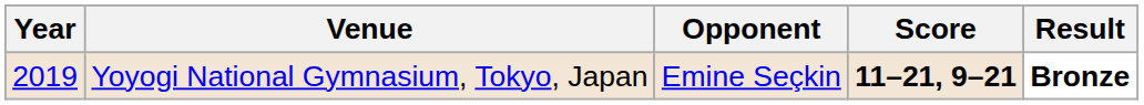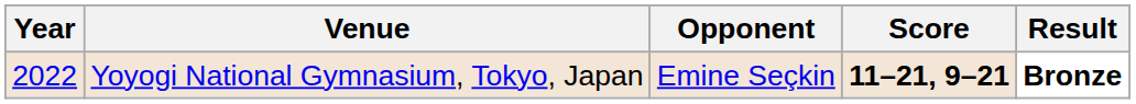 <table class="sortable wikitable" style="font-size: 90%;">
 <tr>
 <th>Year</th>
 <th>Venue</th>
 <th>Opponent</th>
 <th>Score</th>
 <th>Result</th>
 </tr>
 <tr style="background:#F3E6D7">
-<td align="center"><a href='#'>2019</a></td>
+<td align="center"><a href='#'>2022</a></td>
 <td align="left"><a href='#'>Yoyogi National Gymnasium</a>, <a href='#'>Tokyo</a>, Japan</td>
 <td align="left"> <a href='#'>Emine Seçkin</a></td>
 <td align="left"><strong>11–21, 9–21</strong></td>
 <td style="text-align:left; background:white"> <strong>Bronze</strong></td>
 </tr>
 </table>
